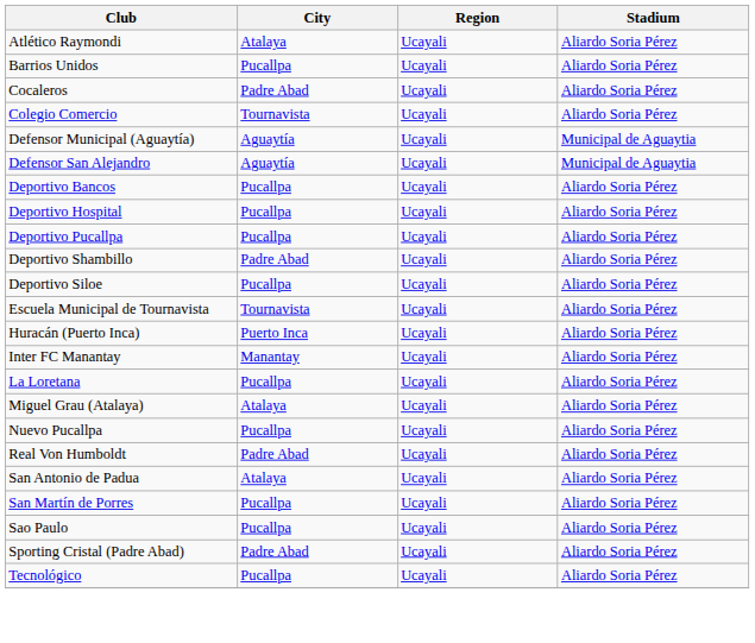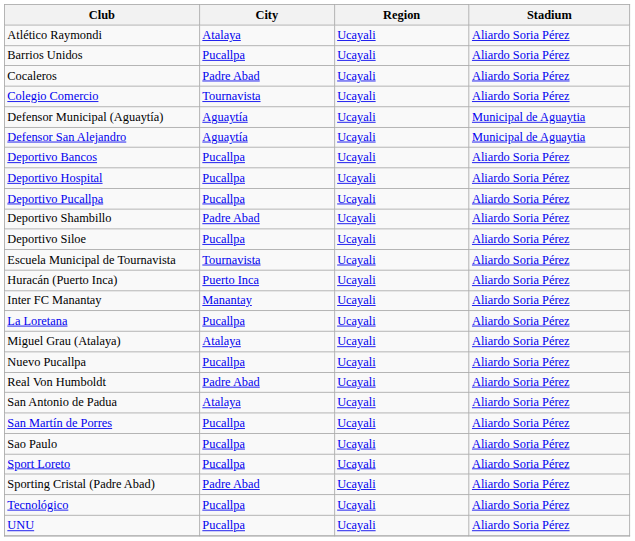 <table class="wikitable sortable" style="font-size:90%">
 <tr>
 <th width=220px>Club</th>
 <th width=150px>City</th>
 <th width=150px>Region</th>
 <th width=180px>Stadium</th>
 </tr>
 <tr>
 <td>Atlético Raymondi</td>
 <td><a href='#'>Atalaya</a></td>
 <td><a href='#'>Ucayali</a></td>
 <td><a href='#'>Aliardo Soria Pérez</a></td>
 </tr>
 <tr>
 <td>Barrios Unidos</td>
 <td><a href='#'>Pucallpa</a></td>
 <td><a href='#'>Ucayali</a></td>
 <td><a href='#'>Aliardo Soria Pérez</a></td>
 </tr>
 <tr>
 <td>Cocaleros</td>
 <td><a href='#'>Padre Abad</a></td>
 <td><a href='#'>Ucayali</a></td>
 <td><a href='#'>Aliardo Soria Pérez</a></td>
 </tr>
 <tr>
 <td><a href='#'>Colegio Comercio</a></td>
 <td><a href='#'>Tournavista</a></td>
 <td><a href='#'>Ucayali</a></td>
 <td><a href='#'>Aliardo Soria Pérez</a></td>
 </tr>
 <tr>
 <td>Defensor Municipal (Aguaytía)</td>
 <td><a href='#'>Aguaytía</a></td>
 <td><a href='#'>Ucayali</a></td>
 <td><a href='#'>Municipal de Aguaytia</a></td>
 </tr>
 <tr>
 <td><a href='#'>Defensor San Alejandro</a></td>
 <td><a href='#'>Aguaytía</a></td>
 <td><a href='#'>Ucayali</a></td>
 <td><a href='#'>Municipal de Aguaytia</a></td>
 </tr>
 <tr>
 <td><a href='#'>Deportivo Bancos</a></td>
 <td><a href='#'>Pucallpa</a></td>
 <td><a href='#'>Ucayali</a></td>
 <td><a href='#'>Aliardo Soria Pérez</a></td>
 </tr>
 <tr>
 <td><a href='#'>Deportivo Hospital</a></td>
 <td><a href='#'>Pucallpa</a></td>
 <td><a href='#'>Ucayali</a></td>
 <td><a href='#'>Aliardo Soria Pérez</a></td>
 </tr>
 <tr>
 <td><a href='#'>Deportivo Pucallpa</a></td>
 <td><a href='#'>Pucallpa</a></td>
 <td><a href='#'>Ucayali</a></td>
 <td><a href='#'>Aliardo Soria Pérez</a></td>
 </tr>
 <tr>
 <td>Deportivo Shambillo</td>
 <td><a href='#'>Padre Abad</a></td>
 <td><a href='#'>Ucayali</a></td>
 <td><a href='#'>Aliardo Soria Pérez</a></td>
 </tr>
 <tr>
 <td>Deportivo Siloe</td>
 <td><a href='#'>Pucallpa</a></td>
 <td><a href='#'>Ucayali</a></td>
 <td><a href='#'>Aliardo Soria Pérez</a></td>
 </tr>
 <tr>
 <td>Escuela Municipal de Tournavista</td>
 <td><a href='#'>Tournavista</a></td>
 <td><a href='#'>Ucayali</a></td>
 <td><a href='#'>Aliardo Soria Pérez</a></td>
 </tr>
 <tr>
 <td>Huracán (Puerto Inca)</td>
 <td><a href='#'>Puerto Inca</a></td>
 <td><a href='#'>Ucayali</a></td>
 <td><a href='#'>Aliardo Soria Pérez</a></td>
 </tr>
 <tr>
 <td>Inter FC Manantay</td>
 <td><a href='#'>Manantay</a></td>
 <td><a href='#'>Ucayali</a></td>
 <td><a href='#'>Aliardo Soria Pérez</a></td>
 </tr>
 <tr>
 <td><a href='#'>La Loretana</a></td>
 <td><a href='#'>Pucallpa</a></td>
 <td><a href='#'>Ucayali</a></td>
 <td><a href='#'>Aliardo Soria Pérez</a></td>
 </tr>
 <tr>
 <td>Miguel Grau (Atalaya)</td>
 <td><a href='#'>Atalaya</a></td>
 <td><a href='#'>Ucayali</a></td>
 <td><a href='#'>Aliardo Soria Pérez</a></td>
 </tr>
 <tr>
 <td>Nuevo Pucallpa</td>
 <td><a href='#'>Pucallpa</a></td>
 <td><a href='#'>Ucayali</a></td>
 <td><a href='#'>Aliardo Soria Pérez</a></td>
 </tr>
 <tr>
 <td>Real Von Humboldt</td>
 <td><a href='#'>Padre Abad</a></td>
 <td><a href='#'>Ucayali</a></td>
 <td><a href='#'>Aliardo Soria Pérez</a></td>
 </tr>
 <tr>
 <td>San Antonio de Padua</td>
 <td><a href='#'>Atalaya</a></td>
 <td><a href='#'>Ucayali</a></td>
 <td><a href='#'>Aliardo Soria Pérez</a></td>
 </tr>
 <tr>
 <td><a href='#'>San Martín de Porres</a></td>
 <td><a href='#'>Pucallpa</a></td>
 <td><a href='#'>Ucayali</a></td>
 <td><a href='#'>Aliardo Soria Pérez</a></td>
 </tr>
 <tr>
 <td>Sao Paulo</td>
 <td><a href='#'>Pucallpa</a></td>
 <td><a href='#'>Ucayali</a></td>
 <td><a href='#'>Aliardo Soria Pérez</a></td>
 </tr>
 <tr>
+<td><a href='#'>Sport Loreto</a></td>
+<td><a href='#'>Pucallpa</a></td>
+<td><a href='#'>Ucayali</a></td>
+<td><a href='#'>Aliardo Soria Pérez</a></td>
+</tr>
+<tr>
 <td>Sporting Cristal (Padre Abad)</td>
 <td><a href='#'>Padre Abad</a></td>
 <td><a href='#'>Ucayali</a></td>
 <td><a href='#'>Aliardo Soria Pérez</a></td>
 </tr>
 <tr>
 <td><a href='#'>Tecnológico</a></td>
 <td><a href='#'>Pucallpa</a></td>
 <td><a href='#'>Ucayali</a></td>
 <td><a href='#'>Aliardo Soria Pérez</a></td>
 </tr>
 <tr>
+<td><a href='#'>UNU</a></td>
+<td><a href='#'>Pucallpa</a></td>
+<td><a href='#'>Ucayali</a></td>
+<td><a href='#'>Aliardo Soria Pérez</a></td>
+</tr>
+<tr>
 </tr>
 </table>
